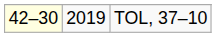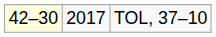 <table class="wikitable" style="text-align:center">
 <tr>
 </tr>
 <tr>
 <td style="background: lightyellow;">42–30</td>
-<td>2019</td>
+<td>2017</td>
 <td>TOL, 37–10</td>
 </tr>
 </table>
